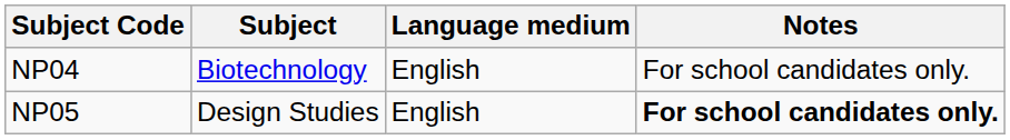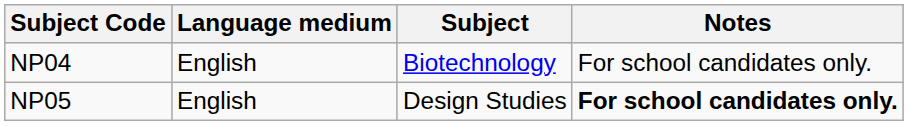 <table class="wikitable">
 <tr>
 <th>Subject Code</th>
+<th>Language medium</th>
 <th>Subject</th>
-<th>Language medium</th>
 <th>Notes</th>
 </tr>
 <tr>
 <td>NP04</td>
+<td>English</td>
 <td><a href='#'>Biotechnology</a></td>
-<td>English</td>
 <td>For school candidates only.</td>
 </tr>
 <tr>
 <td>NP05</td>
+<td>English</td>
 <td>Design Studies</td>
-<td>English</td>
 <td><strong>For school candidates only.</strong></td>
 </tr>
 </table>
